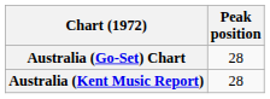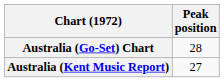 <table class="wikitable sortable plainrowheaders">
 <tr>
 <th scope="col">Chart (1972)</th>
 <th scope="col">Peak<br>position</th>
 </tr>
 <tr>
 <th scope="row">Australia (<a href='#'>Go-Set</a>) Chart</th>
 <td style="text-align:center;">28</td>
 </tr>
 <tr>
 <th scope="row">Australia (<a href='#'>Kent Music Report</a>)</th>
-<td style="text-align:center;">28</td>
+<td style="text-align:center;">27</td>
 </tr>
 </table>
